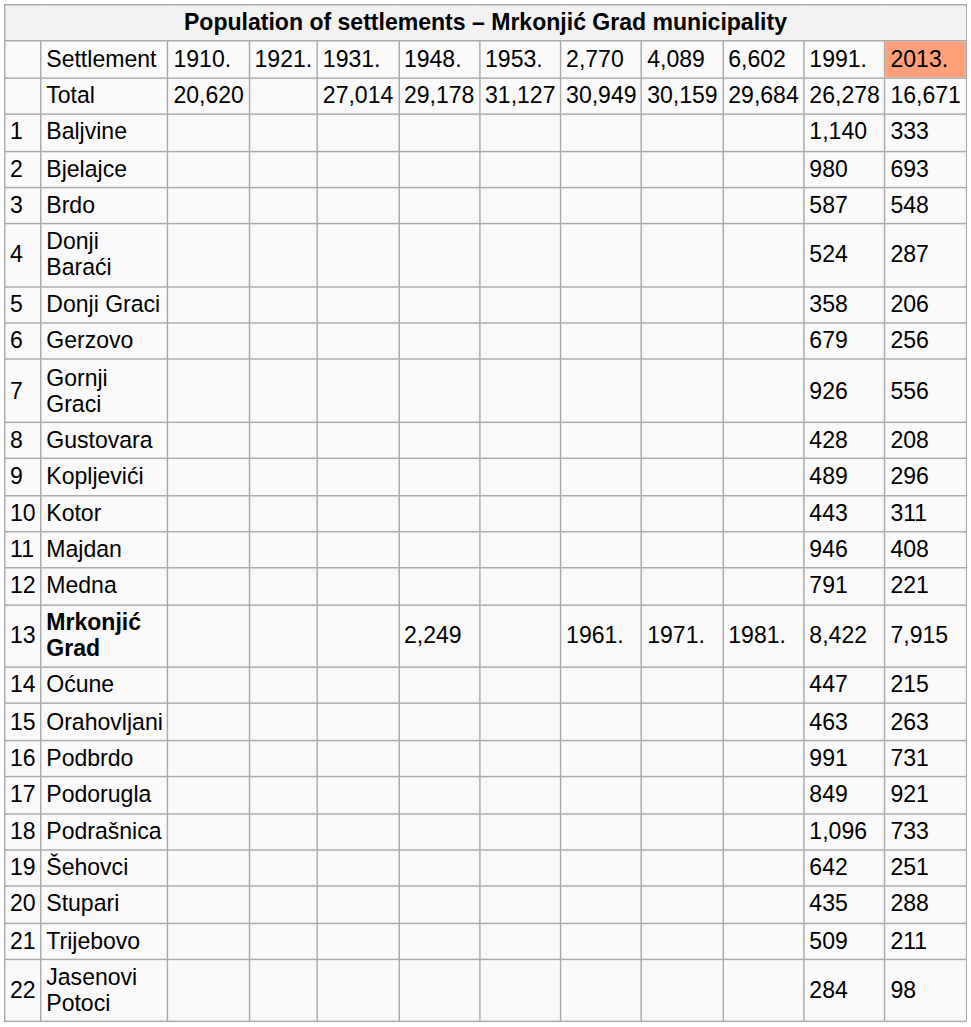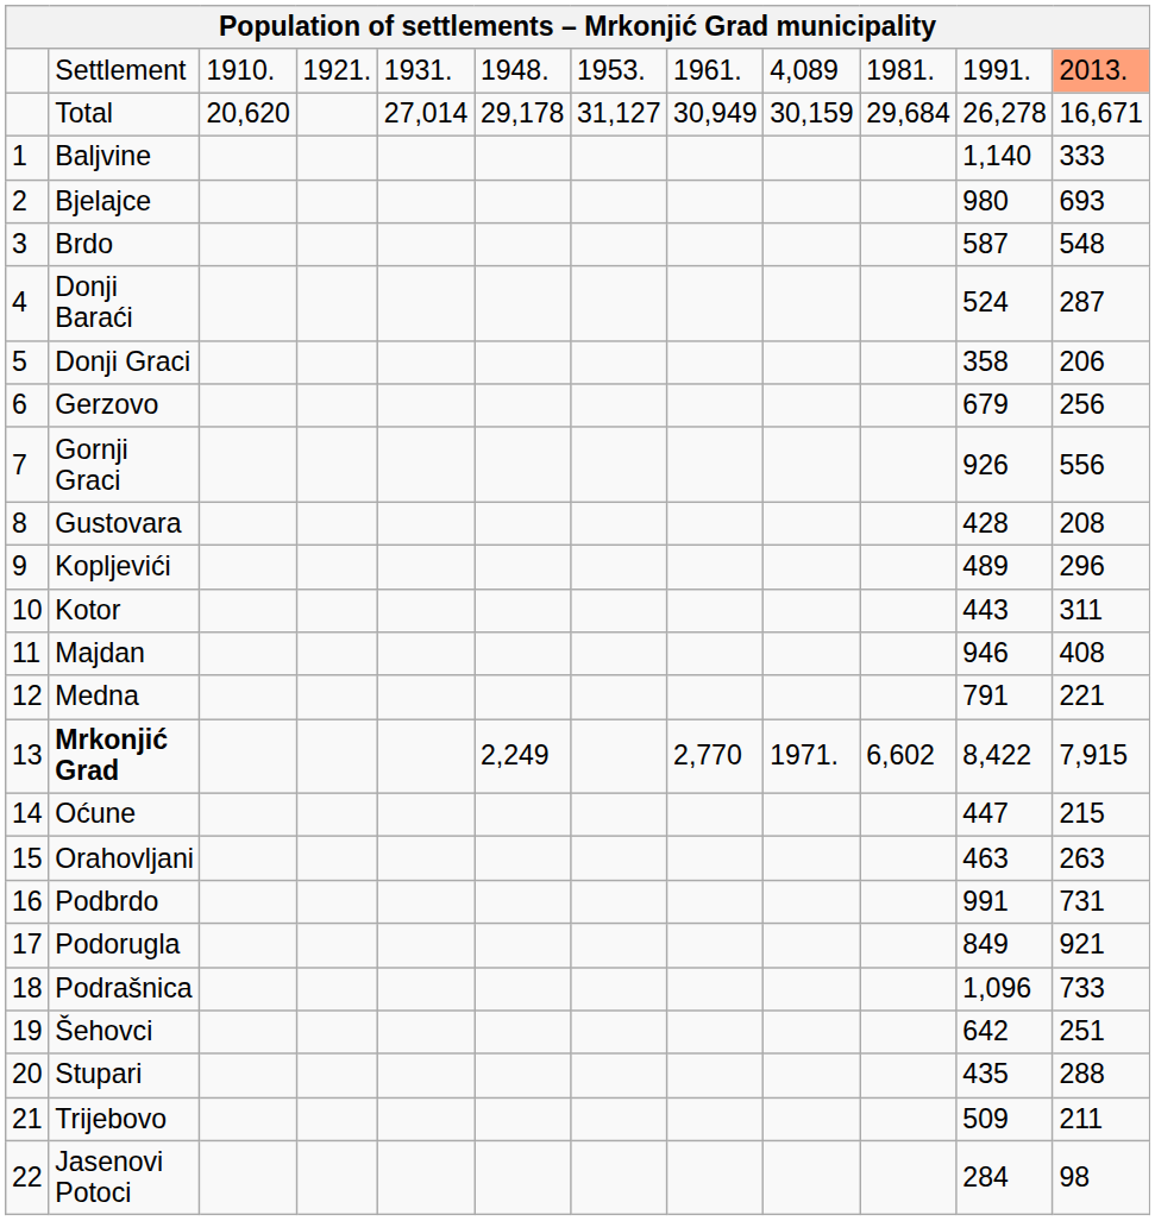 <table class="wikitable">
 <tr>
 <th colspan="12">Population of settlements – Mrkonjić Grad municipality</th>
 </tr>
 <tr>
 <td></td>
 <td>Settlement</td>
 <td>1910.</td>
 <td>1921.</td>
 <td>1931.</td>
 <td>1948.</td>
 <td>1953.</td>
-<td>2,770</td>
+<td>1961.</td>
 <td>4,089</td>
-<td>6,602</td>
+<td>1981.</td>
 <td>1991.</td>
 <td style="background: lightsalmon;">2013.</td>
 </tr>
 <tr>
 <td></td>
 <td>Total</td>
 <td>20,620</td>
 <td></td>
 <td>27,014</td>
 <td>29,178</td>
 <td>31,127</td>
 <td>30,949</td>
 <td>30,159</td>
 <td>29,684</td>
 <td>26,278</td>
 <td>16,671</td>
 </tr>
 <tr>
 <td>1</td>
 <td>Baljvine</td>
 <td></td>
 <td></td>
 <td></td>
 <td></td>
 <td></td>
 <td></td>
 <td></td>
 <td></td>
 <td>1,140</td>
 <td>333</td>
 </tr>
 <tr>
 <td>2</td>
 <td>Bjelajce</td>
 <td></td>
 <td></td>
 <td></td>
 <td></td>
 <td></td>
 <td></td>
 <td></td>
 <td></td>
 <td>980</td>
 <td>693</td>
 </tr>
 <tr>
 <td>3</td>
 <td>Brdo</td>
 <td></td>
 <td></td>
 <td></td>
 <td></td>
 <td></td>
 <td></td>
 <td></td>
 <td></td>
 <td>587</td>
 <td>548</td>
 </tr>
 <tr>
 <td>4</td>
 <td>Donji Baraći</td>
 <td></td>
 <td></td>
 <td></td>
 <td></td>
 <td></td>
 <td></td>
 <td></td>
 <td></td>
 <td>524</td>
 <td>287</td>
 </tr>
 <tr>
 <td>5</td>
 <td>Donji Graci</td>
 <td></td>
 <td></td>
 <td></td>
 <td></td>
 <td></td>
 <td></td>
 <td></td>
 <td></td>
 <td>358</td>
 <td>206</td>
 </tr>
 <tr>
 <td>6</td>
 <td>Gerzovo</td>
 <td></td>
 <td></td>
 <td></td>
 <td></td>
 <td></td>
 <td></td>
 <td></td>
 <td></td>
 <td>679</td>
 <td>256</td>
 </tr>
 <tr>
 <td>7</td>
 <td>Gornji Graci</td>
 <td></td>
 <td></td>
 <td></td>
 <td></td>
 <td></td>
 <td></td>
 <td></td>
 <td></td>
 <td>926</td>
 <td>556</td>
 </tr>
 <tr>
 <td>8</td>
 <td>Gustovara</td>
 <td></td>
 <td></td>
 <td></td>
 <td></td>
 <td></td>
 <td></td>
 <td></td>
 <td></td>
 <td>428</td>
 <td>208</td>
 </tr>
 <tr>
 <td>9</td>
 <td>Kopljevići</td>
 <td></td>
 <td></td>
 <td></td>
 <td></td>
 <td></td>
 <td></td>
 <td></td>
 <td></td>
 <td>489</td>
 <td>296</td>
 </tr>
 <tr>
 <td>10</td>
 <td>Kotor</td>
 <td></td>
 <td></td>
 <td></td>
 <td></td>
 <td></td>
 <td></td>
 <td></td>
 <td></td>
 <td>443</td>
 <td>311</td>
 </tr>
 <tr>
 <td>11</td>
 <td>Majdan</td>
 <td></td>
 <td></td>
 <td></td>
 <td></td>
 <td></td>
 <td></td>
 <td></td>
 <td></td>
 <td>946</td>
 <td>408</td>
 </tr>
 <tr>
 <td>12</td>
 <td>Medna</td>
 <td></td>
 <td></td>
 <td></td>
 <td></td>
 <td></td>
 <td></td>
 <td></td>
 <td></td>
 <td>791</td>
 <td>221</td>
 </tr>
 <tr>
 <td>13</td>
 <td><strong>Mrkonjić Grad</strong></td>
 <td></td>
 <td></td>
 <td></td>
 <td>2,249</td>
 <td></td>
-<td>1961.</td>
+<td>2,770</td>
 <td>1971.</td>
-<td>1981.</td>
+<td>6,602</td>
 <td>8,422</td>
 <td>7,915</td>
 </tr>
 <tr>
 <td>14</td>
 <td>Oćune</td>
 <td></td>
 <td></td>
 <td></td>
 <td></td>
 <td></td>
 <td></td>
 <td></td>
 <td></td>
 <td>447</td>
 <td>215</td>
 </tr>
 <tr>
 <td>15</td>
 <td>Orahovljani</td>
 <td></td>
 <td></td>
 <td></td>
 <td></td>
 <td></td>
 <td></td>
 <td></td>
 <td></td>
 <td>463</td>
 <td>263</td>
 </tr>
 <tr>
 <td>16</td>
 <td>Podbrdo</td>
 <td></td>
 <td></td>
 <td></td>
 <td></td>
 <td></td>
 <td></td>
 <td></td>
 <td></td>
 <td>991</td>
 <td>731</td>
 </tr>
 <tr>
 <td>17</td>
 <td>Podorugla</td>
 <td></td>
 <td></td>
 <td></td>
 <td></td>
 <td></td>
 <td></td>
 <td></td>
 <td></td>
 <td>849</td>
 <td>921</td>
 </tr>
 <tr>
 <td>18</td>
 <td>Podrašnica</td>
 <td></td>
 <td></td>
 <td></td>
 <td></td>
 <td></td>
 <td></td>
 <td></td>
 <td></td>
 <td>1,096</td>
 <td>733</td>
 </tr>
 <tr>
 <td>19</td>
 <td>Šehovci</td>
 <td></td>
 <td></td>
 <td></td>
 <td></td>
 <td></td>
 <td></td>
 <td></td>
 <td></td>
 <td>642</td>
 <td>251</td>
 </tr>
 <tr>
 <td>20</td>
 <td>Stupari</td>
 <td></td>
 <td></td>
 <td></td>
 <td></td>
 <td></td>
 <td></td>
 <td></td>
 <td></td>
 <td>435</td>
 <td>288</td>
 </tr>
 <tr>
 <td>21</td>
 <td>Trijebovo</td>
 <td></td>
 <td></td>
 <td></td>
 <td></td>
 <td></td>
 <td></td>
 <td></td>
 <td></td>
 <td>509</td>
 <td>211</td>
 </tr>
 <tr>
 <td>22</td>
 <td>Jasenovi Potoci</td>
 <td></td>
 <td></td>
 <td></td>
 <td></td>
 <td></td>
 <td></td>
 <td></td>
 <td></td>
 <td>284</td>
 <td>98</td>
 </tr>
 </table>
